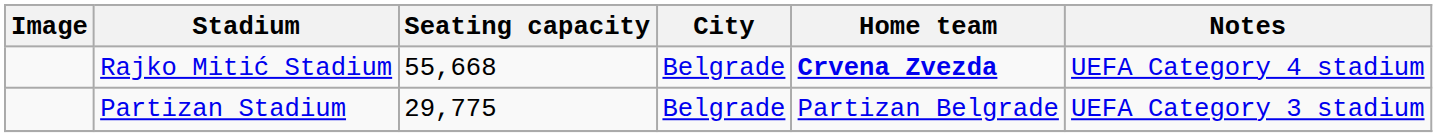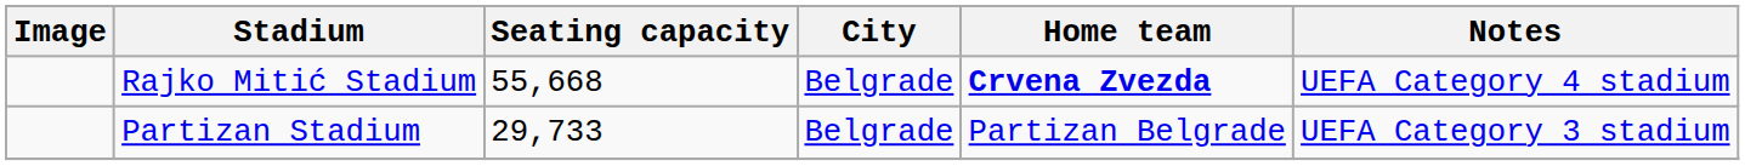 <table class="wikitable sortable">
 <tr>
 <th>Image</th>
 <th>Stadium</th>
 <th>Seating capacity</th>
 <th>City</th>
 <th>Home team</th>
 <th>Notes</th>
 </tr>
 <tr>
 <td></td>
 <td><a href='#'>Rajko Mitić Stadium</a></td>
 <td>55,668</td>
 <td><a href='#'>Belgrade</a></td>
 <td><strong><a href='#'>Crvena Zvezda</a></strong></td>
 <td><a href='#'>UEFA Category 4 stadium</a></td>
 </tr>
 <tr>
 <td></td>
 <td><a href='#'>Partizan Stadium</a></td>
-<td>29,775</td>
+<td>29,733</td>
 <td><a href='#'>Belgrade</a></td>
 <td><a href='#'>Partizan Belgrade</a></td>
 <td><a href='#'>UEFA Category 3 stadium</a></td>
 </tr>
 <tr>
 </tr>
 </table>
